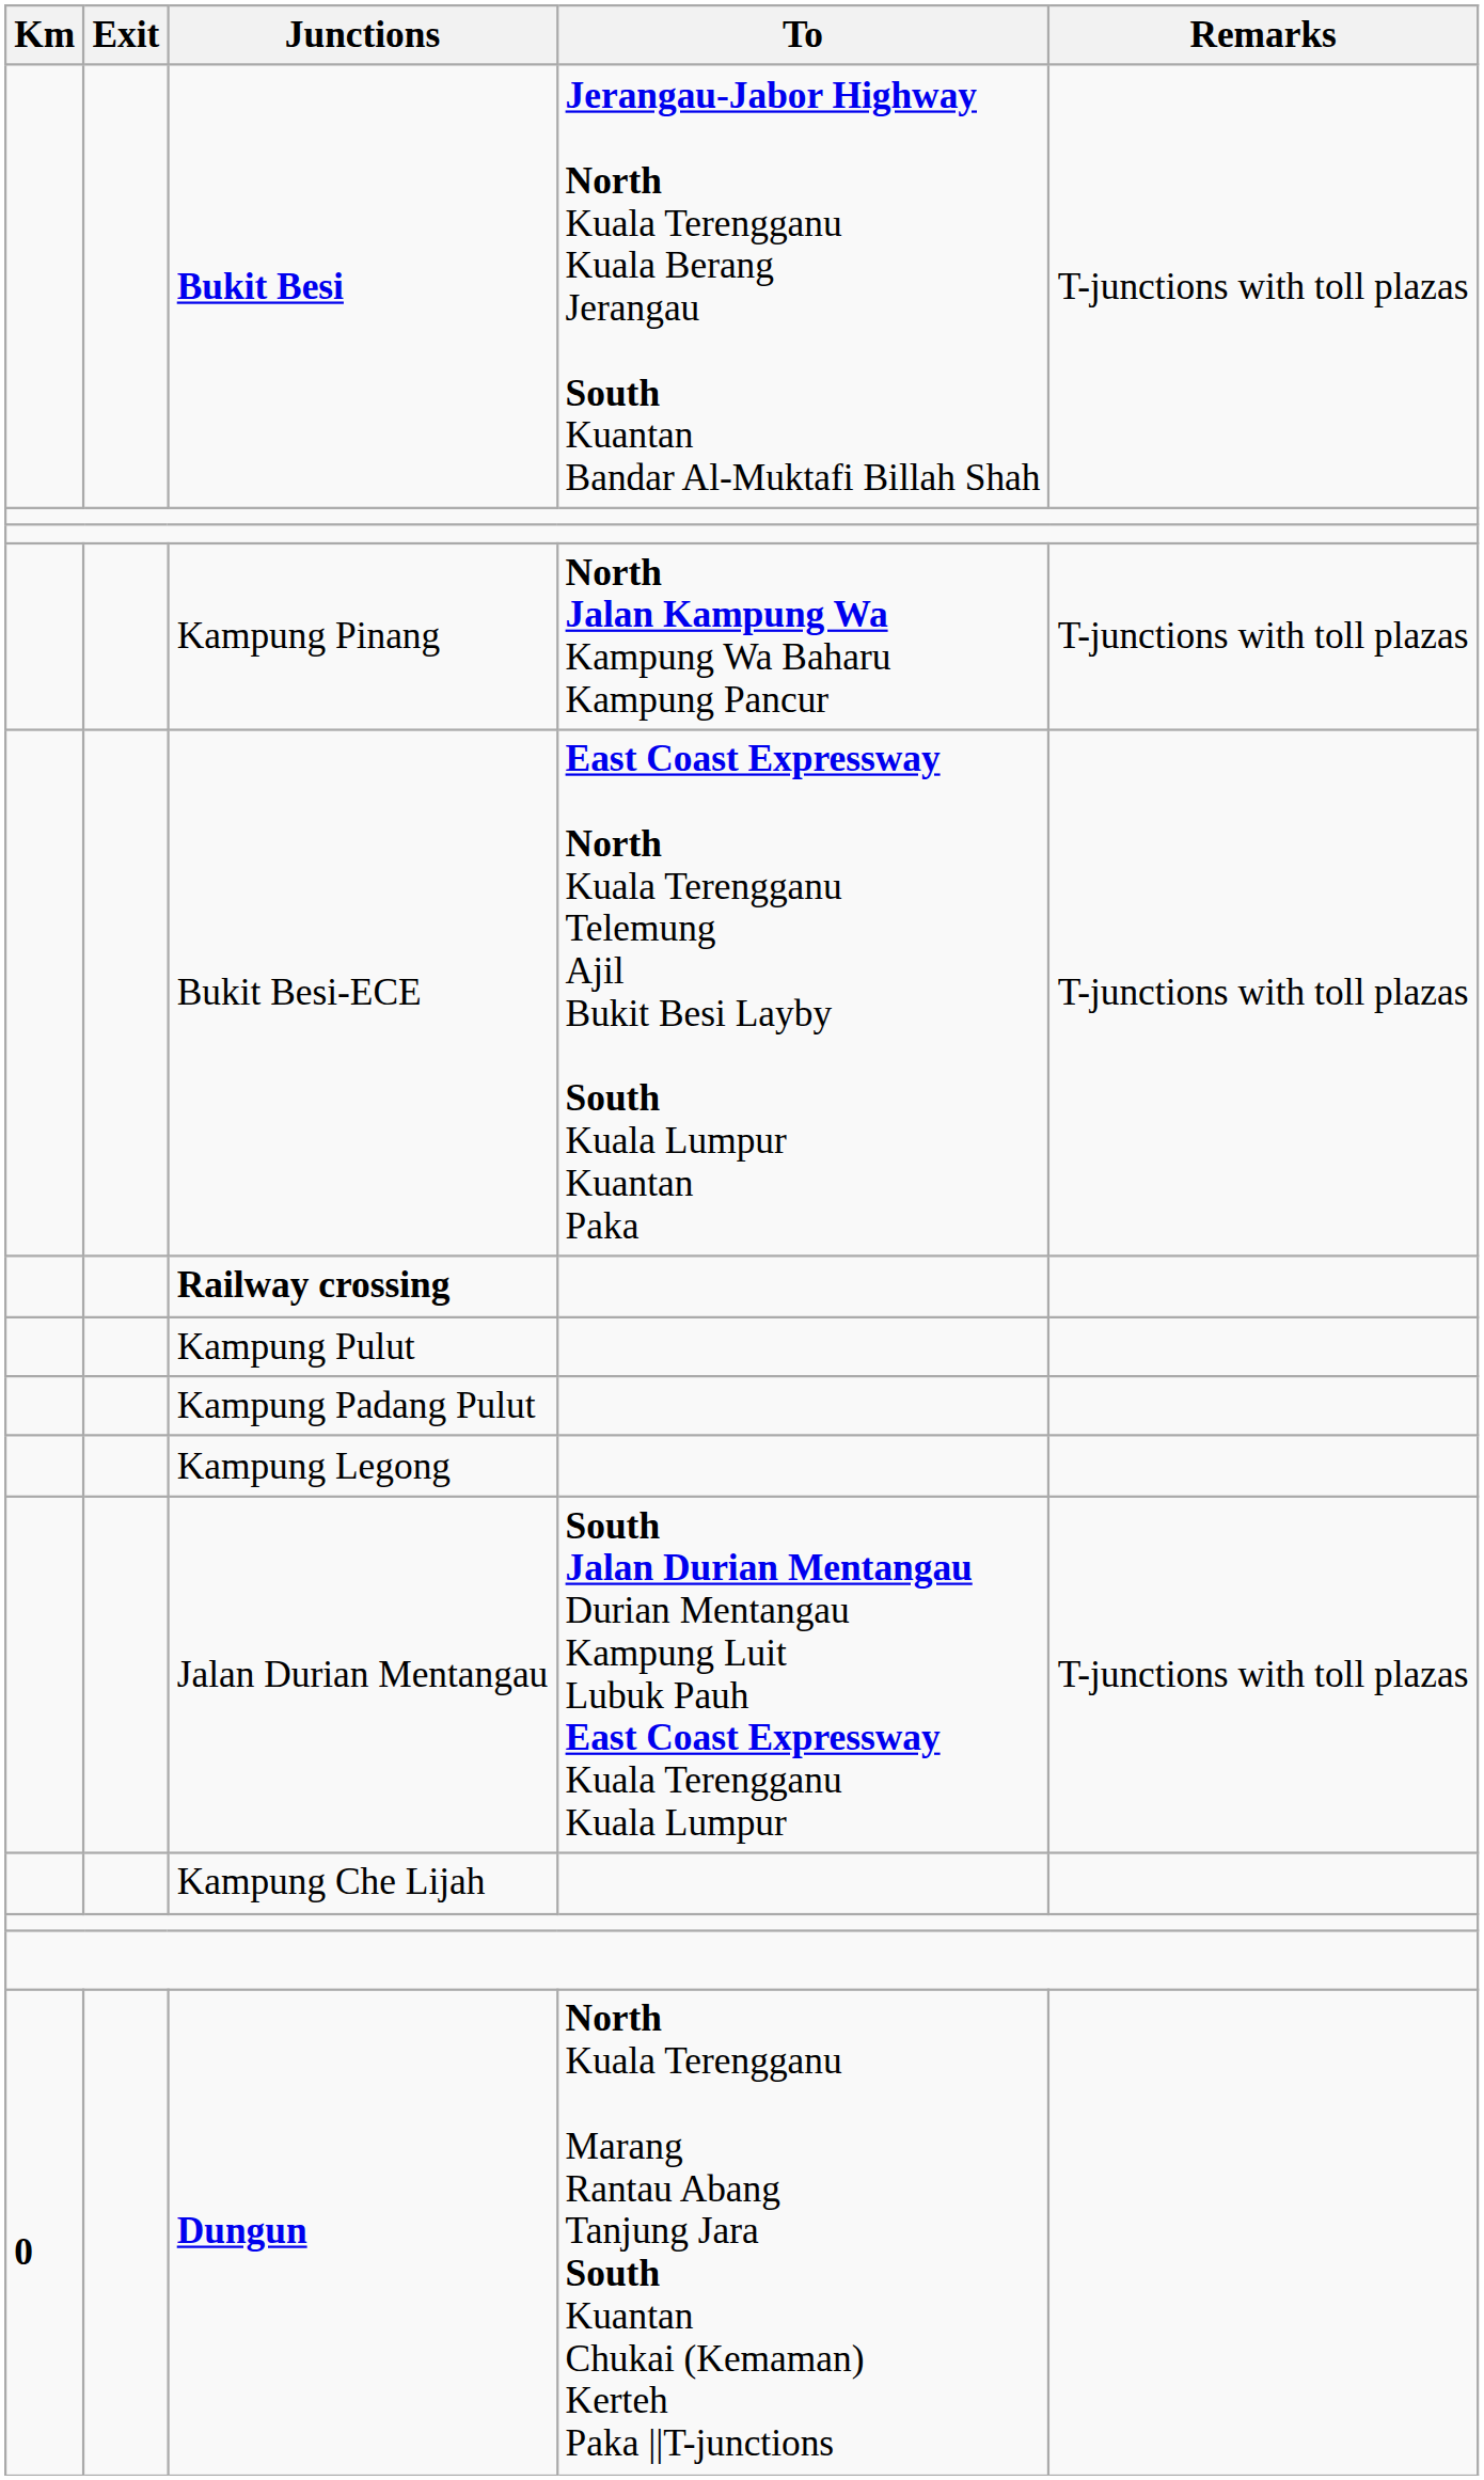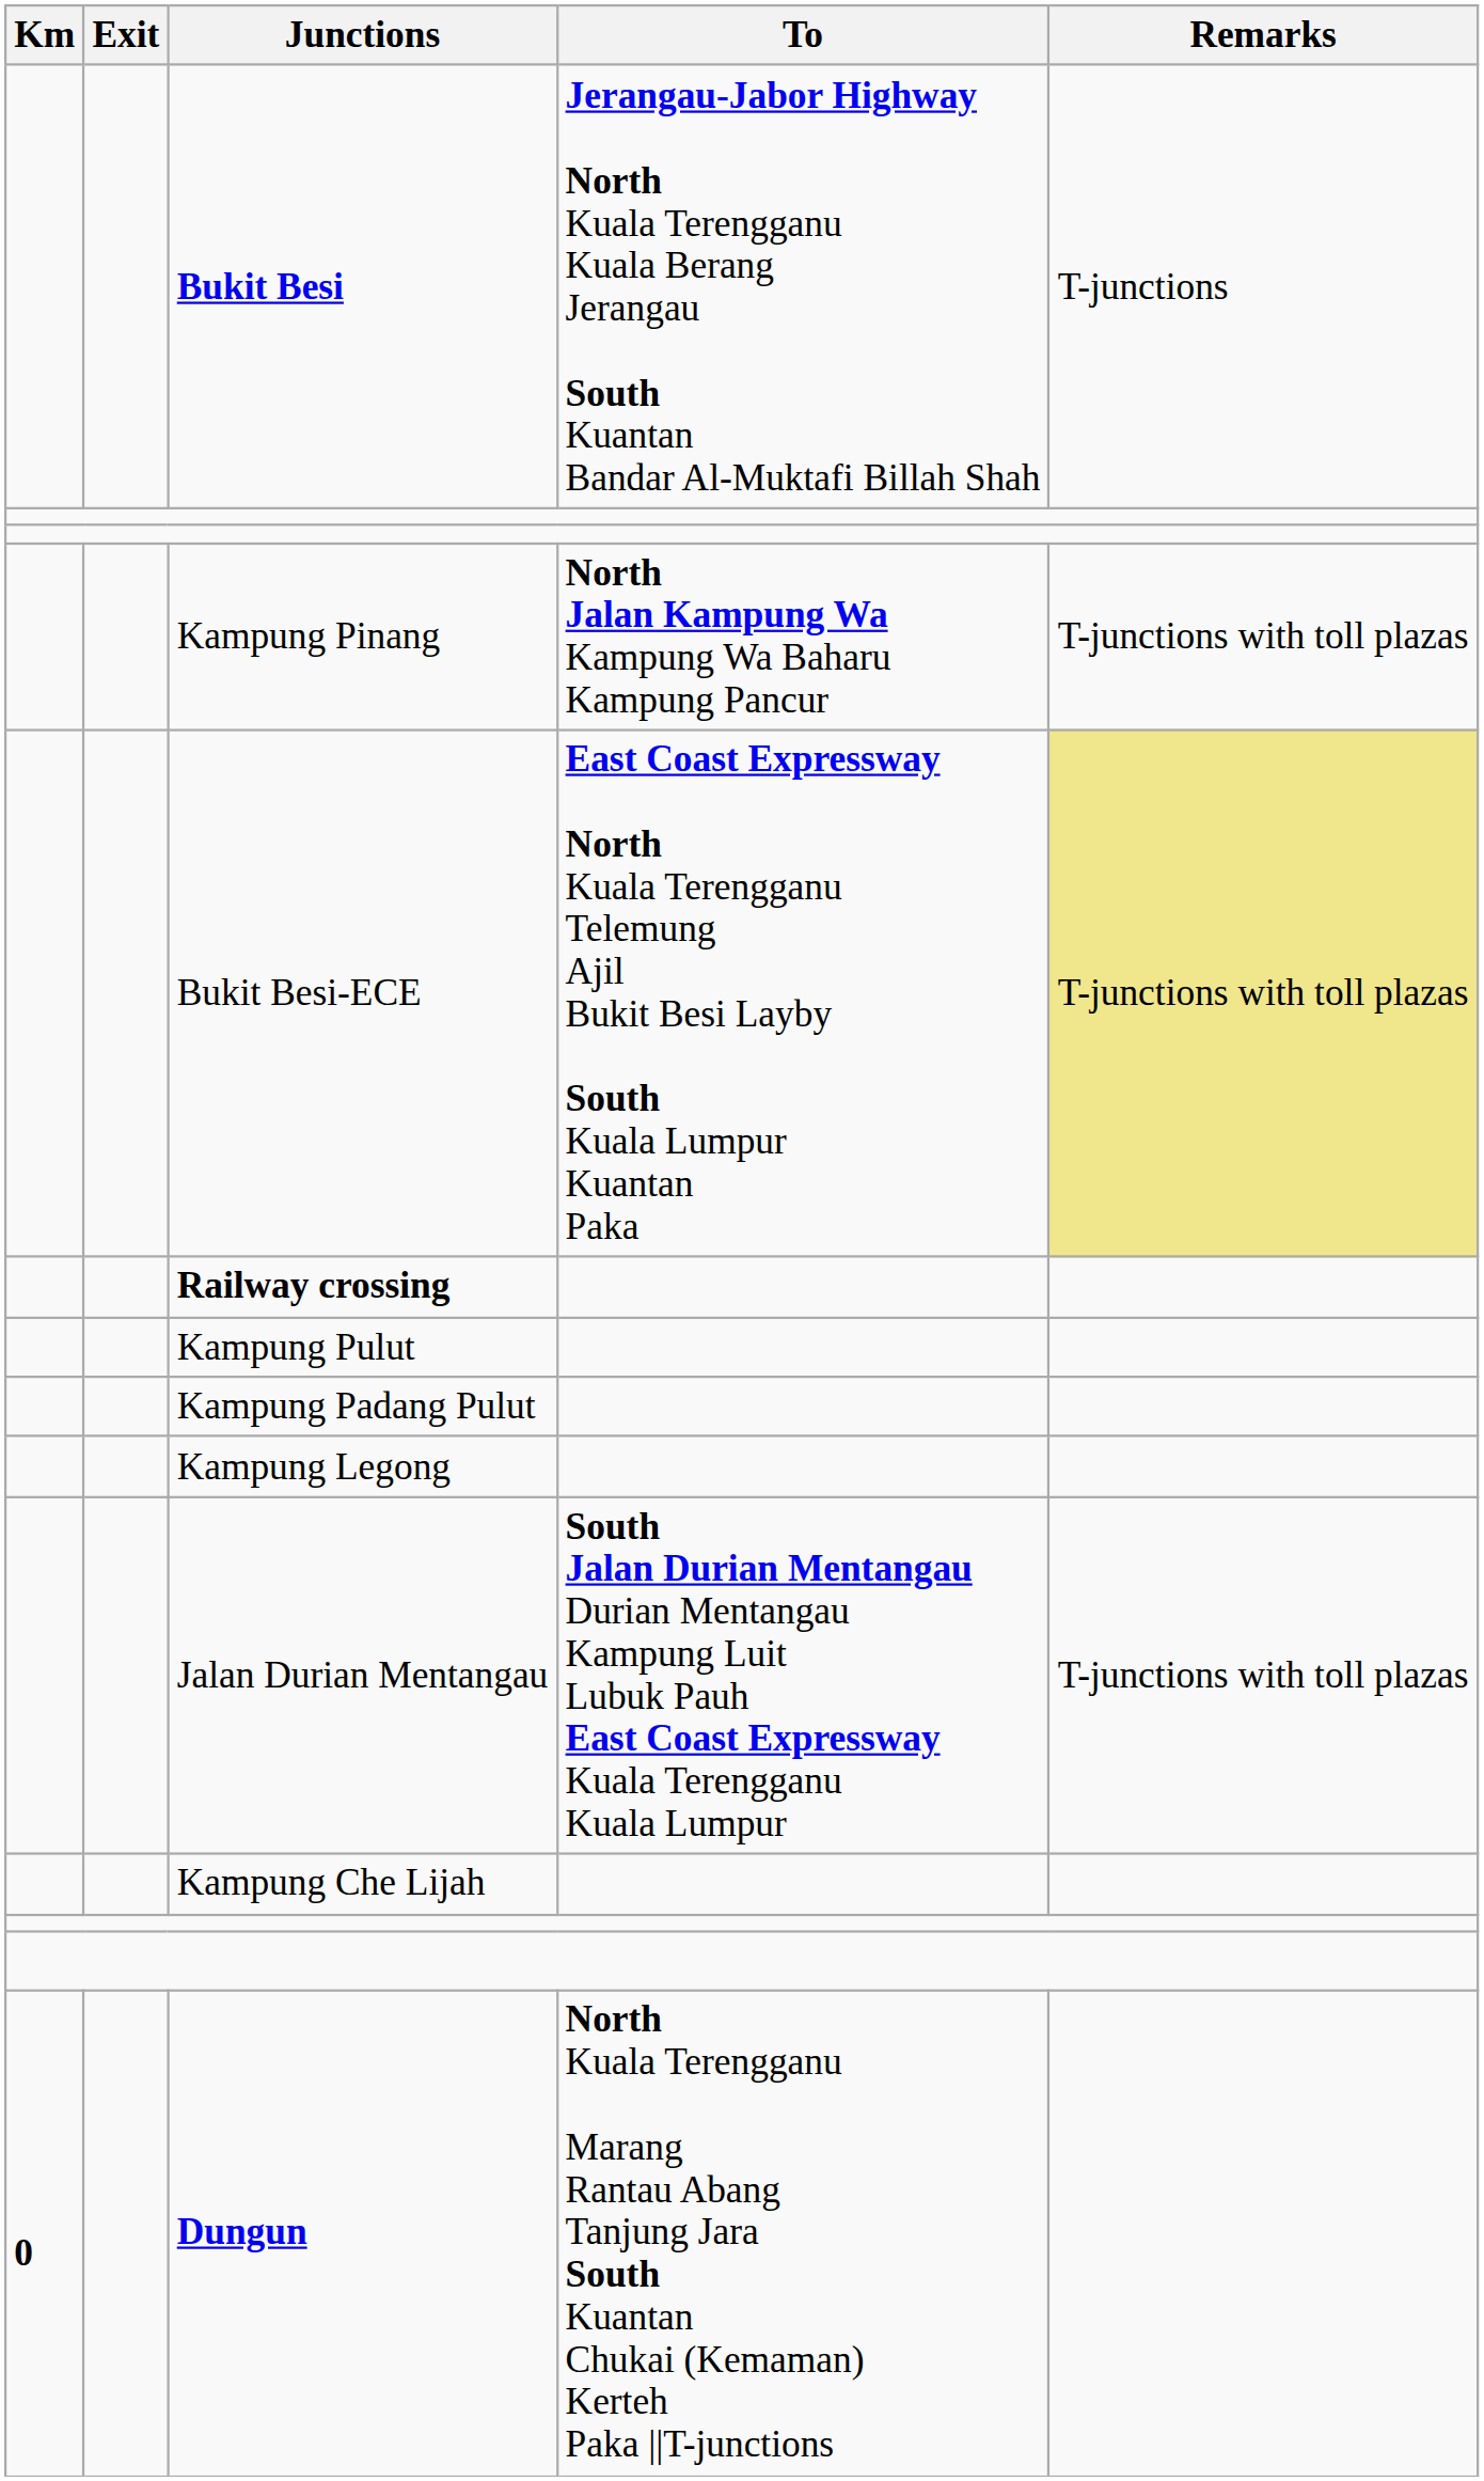 <table class="wikitable">
 <tr>
 <th>Km</th>
 <th>Exit</th>
 <th>Junctions</th>
 <th>To</th>
 <th>Remarks</th>
 </tr>
 <tr>
 <td></td>
 <td></td>
 <td><strong><a href='#'>Bukit Besi</a></strong></td>
 <td> <strong><a href='#'>Jerangau-Jabor Highway</a></strong><br><br><strong>North</strong><br> Kuala Terengganu<br> Kuala Berang<br> Jerangau<br><br><strong>South</strong><br> Kuantan<br> Bandar Al-Muktafi Billah Shah</td>
-<td>T-junctions with toll plazas</td>
+<td>T-junctions</td>
 </tr>
 <tr>
 <td style="width:600px" colspan="6" style="text-align:center; background:blue;"><strong></strong></td>
 </tr>
 <tr>
 <td style="width:600px" colspan="6" style="text-align:center; background:blue;"><strong></strong></td>
 </tr>
 <tr>
 <td></td>
 <td></td>
 <td>Kampung Pinang</td>
 <td><strong>North</strong><br> <strong><a href='#'>Jalan Kampung Wa</a></strong><br>Kampung Wa Baharu<br>Kampung Pancur</td>
 <td>T-junctions with toll plazas</td>
 </tr>
 <tr>
 <td></td>
 <td></td>
 <td>Bukit Besi-ECE</td>
 <td> <strong><a href='#'>East Coast Expressway</a></strong><br><br><strong>North</strong><br>Kuala Terengganu<br>Telemung<br>Ajil<br> Bukit Besi Layby<br><br><strong>South</strong><br>Kuala Lumpur<br>Kuantan<br>Paka<br></td>
-<td>T-junctions with toll plazas</td>
+<td style="background: khaki;">T-junctions with toll plazas</td>
 </tr>
 <tr>
 <td></td>
 <td></td>
 <td><strong>Railway crossing</strong></td>
 <td></td>
 <td></td>
 </tr>
 <tr>
 <td></td>
 <td></td>
 <td>Kampung Pulut</td>
 <td></td>
 <td></td>
 </tr>
 <tr>
 <td></td>
 <td></td>
 <td>Kampung Padang Pulut</td>
 <td></td>
 <td></td>
 </tr>
 <tr>
 <td></td>
 <td></td>
 <td>Kampung Legong</td>
 <td></td>
 <td></td>
 </tr>
 <tr>
 <td></td>
 <td></td>
 <td>Jalan Durian Mentangau</td>
 <td><strong>South</strong><br> <strong><a href='#'>Jalan Durian Mentangau</a></strong><br>Durian Mentangau<br>Kampung Luit<br>Lubuk Pauh<br> <strong><a href='#'>East Coast Expressway</a></strong><br>Kuala Terengganu<br>Kuala Lumpur</td>
 <td>T-junctions with toll plazas</td>
 </tr>
 <tr>
 <td></td>
 <td></td>
 <td>Kampung Che Lijah</td>
 <td></td>
 <td></td>
 </tr>
 <tr>
 <td style="width:600px" colspan="6" style="text-align:center; background:blue;"><strong></strong></td>
 </tr>
 <tr>
 <td style="width:600px" colspan="6" style="text-align:center; background:blue;"><strong><br></strong></td>
 </tr>
 <tr>
 <td><br><strong>0</strong></td>
 <td></td>
 <td><strong><a href='#'>Dungun</a></strong></td>
 <td><strong>North</strong><br>  Kuala Terengganu<br><br> Marang<br>  Rantau Abang<br>  Tanjung Jara<br><strong>South</strong><br>  Kuantan<br>  Chukai (Kemaman)<br>  Kerteh<br>  Paka ||T-junctions</td>
 </tr>
 </table>
